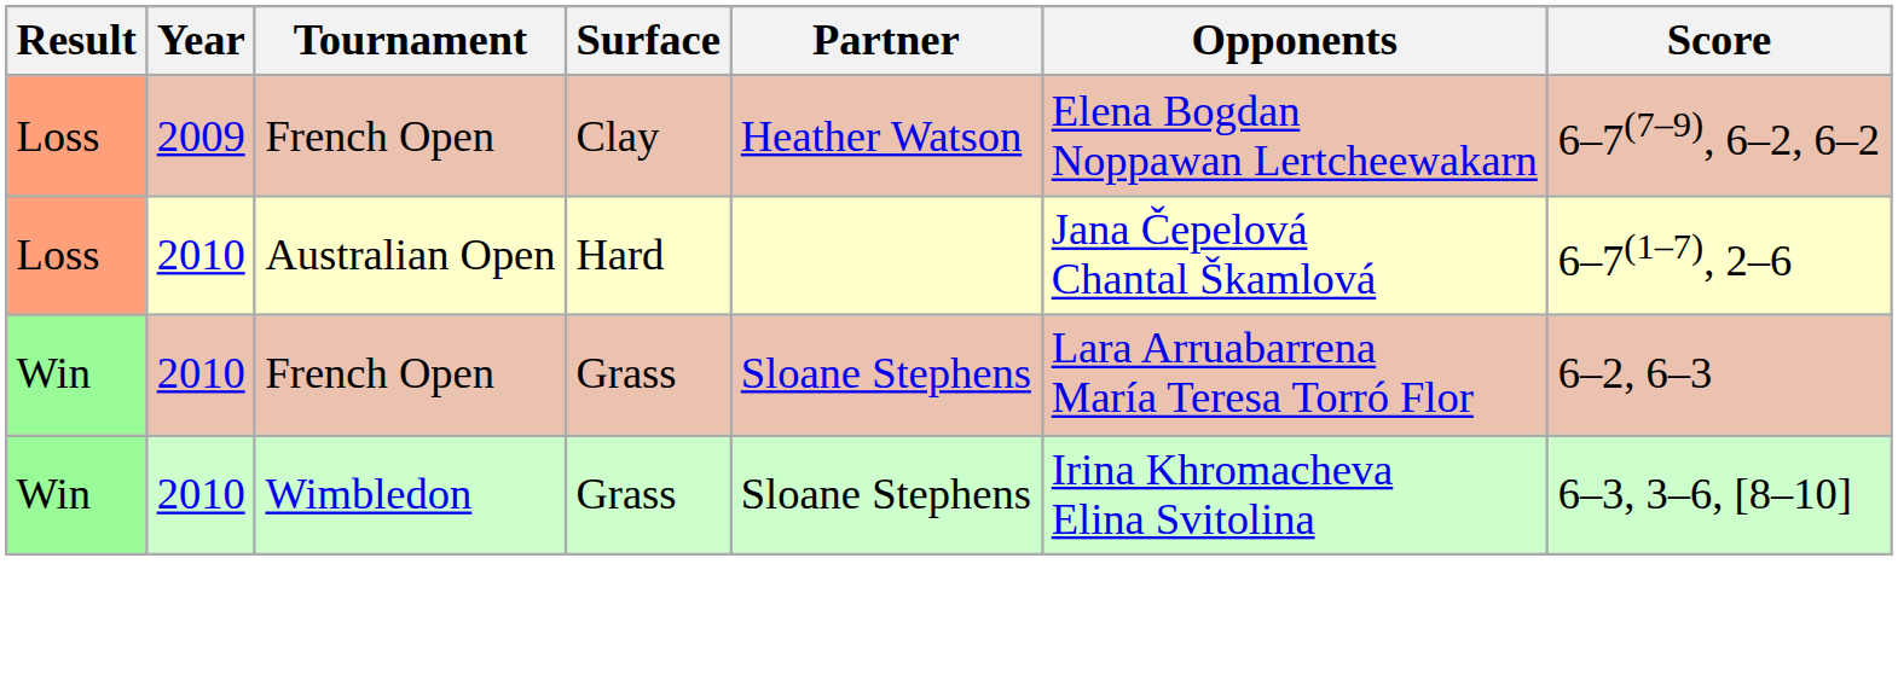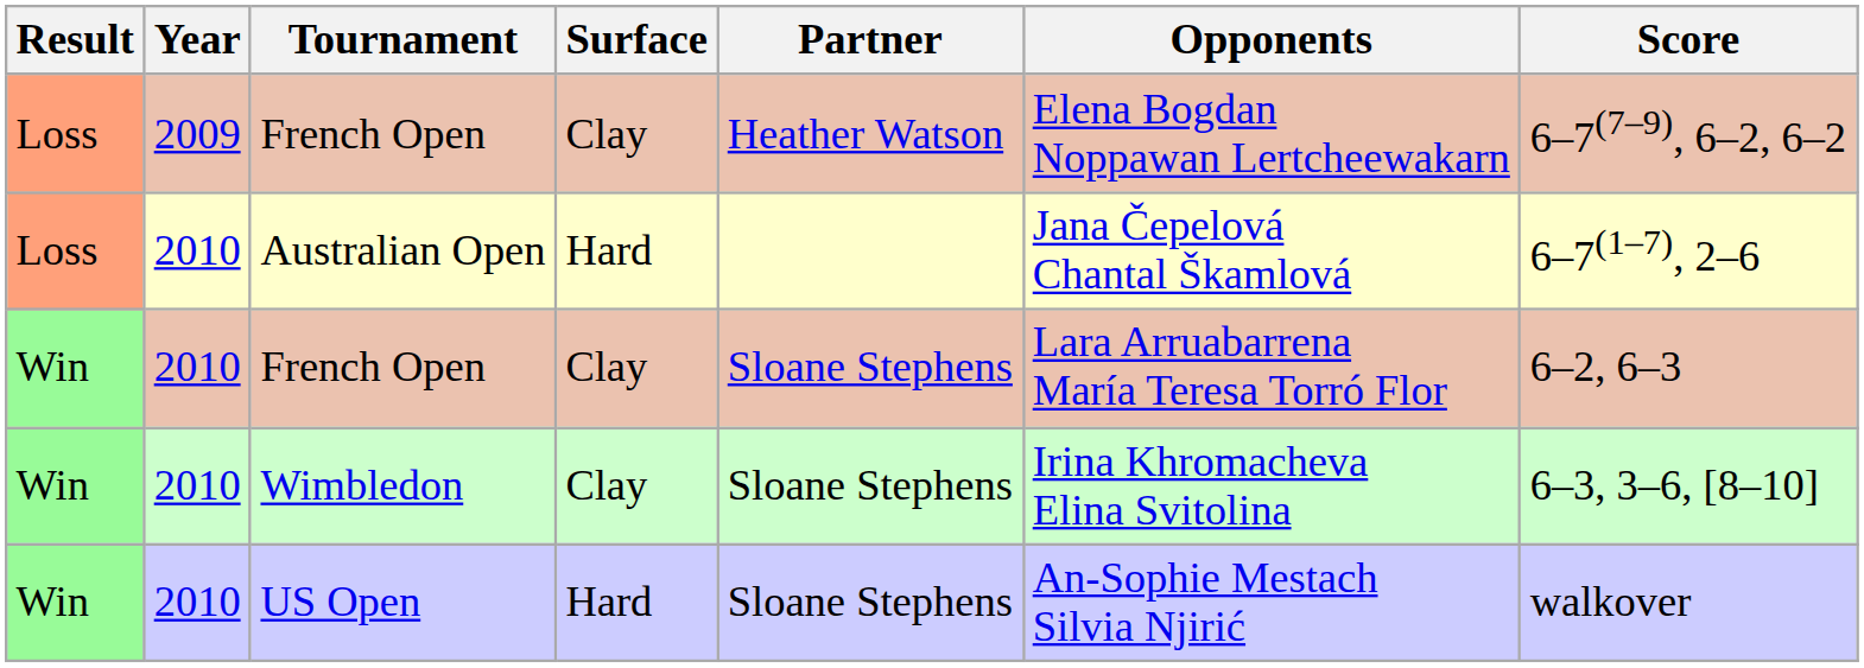 <table class="sortable wikitable">
 <tr>
 <th>Result</th>
 <th>Year</th>
 <th>Tournament</th>
 <th>Surface</th>
 <th>Partner</th>
 <th>Opponents</th>
 <th>Score</th>
 </tr>
 <tr style="background:#ebc2af;">
 <td style="background:#ffa07a;">Loss</td>
 <td><a href='#'>2009</a></td>
 <td>French Open</td>
 <td>Clay</td>
 <td> <a href='#'>Heather Watson</a></td>
 <td> <a href='#'>Elena Bogdan</a> <br>  <a href='#'>Noppawan Lertcheewakarn</a></td>
 <td>6–7<sup>(7–9)</sup>, 6–2, 6–2</td>
 </tr>
 <tr style="background:#ffc;">
 <td style="background:#ffa07a;">Loss</td>
 <td><a href='#'>2010</a></td>
 <td>Australian Open</td>
 <td>Hard</td>
 <td></td>
 <td> <a href='#'>Jana Čepelová</a> <br>  <a href='#'>Chantal Škamlová</a></td>
 <td>6–7<sup>(1–7)</sup>, 2–6</td>
 </tr>
 <tr style="background:#ebc2af;">
 <td style="background:#98fb98;">Win</td>
 <td><a href='#'>2010</a></td>
 <td>French Open</td>
-<td>Grass</td>
+<td>Clay</td>
 <td> <a href='#'>Sloane Stephens</a></td>
 <td> <a href='#'>Lara Arruabarrena</a> <br>  <a href='#'>María Teresa Torró Flor</a></td>
 <td>6–2, 6–3</td>
 </tr>
 <tr bgcolor="CCFFCC">
 <td style="background:#98fb98;">Win</td>
 <td><a href='#'>2010</a></td>
 <td><a href='#'>Wimbledon</a></td>
-<td>Grass</td>
+<td>Clay</td>
 <td> Sloane Stephens</td>
 <td> <a href='#'>Irina Khromacheva</a> <br>  <a href='#'>Elina Svitolina</a></td>
 <td>6–3, 3–6, [8–10]</td>
 </tr>
+<tr style="background:#ccccff;">
+<td style="background:#98fb98;">Win</td>
+<td><a href='#'>2010</a></td>
+<td><a href='#'>US Open</a></td>
+<td>Hard</td>
+<td> Sloane Stephens</td>
+<td> <a href='#'>An-Sophie Mestach</a> <br>  <a href='#'>Silvia Njirić</a></td>
+<td>walkover</td>
+</tr>
 </table>
